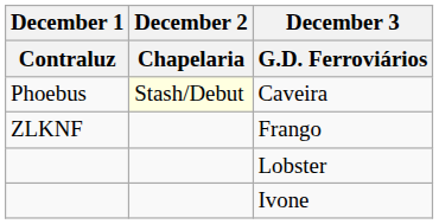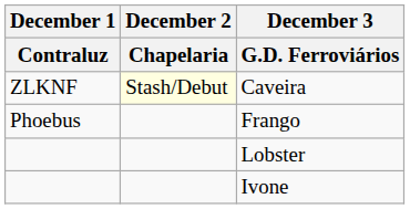 <table class="wikitable">
 <tr>
 <th><strong>December 1</strong></th>
 <th><strong>December 2</strong></th>
 <th><strong>December 3</strong></th>
 </tr>
 <tr>
 <th>Contraluz</th>
 <th>Chapelaria</th>
 <th>G.D. Ferroviários</th>
 </tr>
 <tr>
-<td>Phoebus</td>
+<td>ZLKNF</td>
 <td style="background: lightyellow;">Stash/Debut</td>
 <td>Caveira</td>
 </tr>
 <tr>
-<td>ZLKNF</td>
+<td>Phoebus</td>
 <td></td>
 <td>Frango</td>
 </tr>
 <tr>
 <td></td>
 <td></td>
 <td>Lobster</td>
 </tr>
 <tr>
 <td></td>
 <td></td>
 <td>Ivone</td>
 </tr>
 </table>
